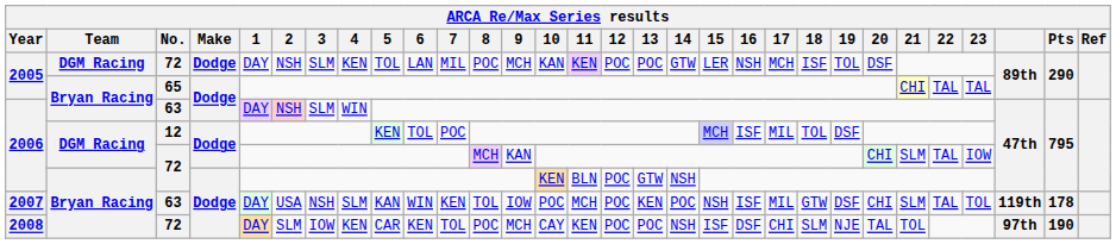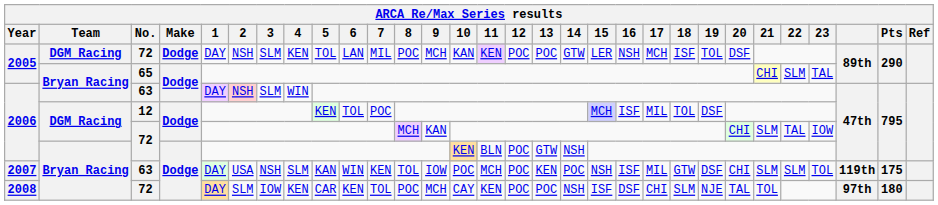 <table class="wikitable" style="text-align:center; font-size:75%">
 <tr>
 <th colspan=30><a href='#'>ARCA Re/Max Series</a> results</th>
 </tr>
 <tr>
 <th>Year</th>
 <th>Team</th>
 <th>No.</th>
 <th>Make</th>
 <th>1</th>
 <th>2</th>
 <th>3</th>
 <th>4</th>
 <th>5</th>
 <th>6</th>
 <th>7</th>
 <th>8</th>
 <th>9</th>
 <th>10</th>
 <th>11</th>
 <th>12</th>
 <th>13</th>
 <th>14</th>
 <th>15</th>
 <th>16</th>
 <th>17</th>
 <th>18</th>
 <th>19</th>
 <th>20</th>
 <th>21</th>
 <th>22</th>
 <th>23</th>
 <th></th>
 <th>Pts</th>
 <th>Ref</th>
 </tr>
 <tr>
 <th rowspan=2><a href='#'>2005</a></th>
 <th><a href='#'>DGM Racing</a></th>
 <th>72</th>
 <th><a href='#'>Dodge</a></th>
 <td><a href='#'>DAY</a></td>
 <td><a href='#'>NSH</a></td>
 <td><a href='#'>SLM</a></td>
 <td><a href='#'>KEN</a></td>
 <td><a href='#'>TOL</a></td>
 <td><a href='#'>LAN</a></td>
 <td><a href='#'>MIL</a></td>
 <td><a href='#'>POC</a></td>
 <td><a href='#'>MCH</a></td>
 <td><a href='#'>KAN</a></td>
 <td style="background:#EFCFFF;"><a href='#'>KEN</a><br></td>
 <td><a href='#'>POC</a></td>
 <td><a href='#'>POC</a></td>
 <td><a href='#'>GTW</a></td>
 <td><a href='#'>LER</a></td>
 <td><a href='#'>NSH</a></td>
 <td><a href='#'>MCH</a></td>
 <td><a href='#'>ISF</a></td>
 <td><a href='#'>TOL</a></td>
 <td><a href='#'>DSF</a></td>
 <td colspan=3></td>
 <th rowspan=2>89th</th>
 <th rowspan=2>290</th>
 <th rowspan=2></th>
 </tr>
 <tr>
 <th rowspan=2><a href='#'>Bryan Racing</a></th>
 <th>65</th>
 <th rowspan=2><a href='#'>Dodge</a></th>
 <td colspan=20></td>
 <td style="background:#FFFFBF;"><a href='#'>CHI</a><br></td>
-<td><a href='#'>TAL</a></td>
+<td><a href='#'>SLM</a></td>
 <td><a href='#'>TAL</a></td>
 </tr>
 <tr>
 <th rowspan=4><a href='#'>2006</a></th>
 <th>63</th>
 <td style="background:#EFCFFF;"><a href='#'>DAY</a><br></td>
 <td style="background:#FFCFCF;"><a href='#'>NSH</a><br></td>
 <td><a href='#'>SLM</a></td>
 <td><a href='#'>WIN</a></td>
 <td colspan=19></td>
 <th rowspan=4>47th</th>
 <th rowspan=4>795</th>
 <th rowspan=4></th>
 </tr>
 <tr>
 <th rowspan=2><a href='#'>DGM Racing</a></th>
 <th>12</th>
 <th rowspan=2><a href='#'>Dodge</a></th>
 <td colspan=4></td>
 <td style="background:#DFFFDF;"><a href='#'>KEN</a><br></td>
 <td><a href='#'>TOL</a></td>
 <td><a href='#'>POC</a></td>
 <td colspan=7></td>
 <td style="background:#CFCFFF;"><a href='#'>MCH</a><br></td>
 <td><a href='#'>ISF</a></td>
 <td><a href='#'>MIL</a></td>
 <td><a href='#'>TOL</a></td>
 <td><a href='#'>DSF</a></td>
 <td colspan=4></td>
 </tr>
 <tr>
 <th rowspan=2>72</th>
 <td colspan=7></td>
 <td style="background:#EFCFFF;"><a href='#'>MCH</a><br></td>
 <td><a href='#'>KAN</a></td>
 <td colspan=10></td>
 <td style="background:#DFFFDF;"><a href='#'>CHI</a><br></td>
 <td><a href='#'>SLM</a></td>
 <td><a href='#'>TAL</a></td>
 <td><a href='#'>IOW</a></td>
 </tr>
 <tr>
 <th rowspan=3><a href='#'>Bryan Racing</a></th>
 <th rowspan=3><a href='#'>Dodge</a></th>
 <td colspan=9></td>
 <td style="background:#FFDF9F;"><a href='#'>KEN</a><br></td>
 <td><a href='#'>BLN</a></td>
 <td><a href='#'>POC</a></td>
 <td><a href='#'>GTW</a></td>
 <td><a href='#'>NSH</a></td>
 <td colspan=9></td>
 </tr>
 <tr>
 <th><a href='#'>2007</a></th>
 <th>63</th>
 <td style="background:#DFFFDF;"><a href='#'>DAY</a><br></td>
 <td><a href='#'>USA</a></td>
 <td><a href='#'>NSH</a></td>
 <td><a href='#'>SLM</a></td>
 <td><a href='#'>KAN</a></td>
 <td><a href='#'>WIN</a></td>
 <td><a href='#'>KEN</a></td>
 <td><a href='#'>TOL</a></td>
 <td><a href='#'>IOW</a></td>
 <td><a href='#'>POC</a></td>
 <td><a href='#'>MCH</a></td>
 <td><a href='#'>POC</a></td>
 <td><a href='#'>KEN</a></td>
 <td><a href='#'>POC</a></td>
 <td><a href='#'>NSH</a></td>
 <td><a href='#'>ISF</a></td>
 <td><a href='#'>MIL</a></td>
 <td><a href='#'>GTW</a></td>
 <td><a href='#'>DSF</a></td>
 <td><a href='#'>CHI</a></td>
 <td><a href='#'>SLM</a></td>
-<td><a href='#'>TAL</a></td>
+<td><a href='#'>SLM</a></td>
 <td><a href='#'>TOL</a></td>
 <th>119th</th>
-<th>178</th>
+<th>175</th>
 <th></th>
 </tr>
 <tr>
 <th><a href='#'>2008</a></th>
 <th>72</th>
 <td style="background:#FFDF9F;"><a href='#'>DAY</a><br></td>
 <td><a href='#'>SLM</a></td>
 <td><a href='#'>IOW</a></td>
 <td><a href='#'>KEN</a></td>
 <td><a href='#'>CAR</a></td>
 <td><a href='#'>KEN</a></td>
 <td><a href='#'>TOL</a></td>
 <td><a href='#'>POC</a></td>
 <td><a href='#'>MCH</a></td>
 <td><a href='#'>CAY</a></td>
 <td><a href='#'>KEN</a></td>
 <td><a href='#'>POC</a></td>
 <td><a href='#'>POC</a></td>
 <td><a href='#'>NSH</a></td>
 <td><a href='#'>ISF</a></td>
 <td><a href='#'>DSF</a></td>
 <td><a href='#'>CHI</a></td>
 <td><a href='#'>SLM</a></td>
 <td><a href='#'>NJE</a></td>
 <td><a href='#'>TAL</a></td>
 <td><a href='#'>TOL</a></td>
 <td colspan=2></td>
 <th>97th</th>
-<th>190</th>
+<th>180</th>
 <th></th>
 </tr>
 </table>
